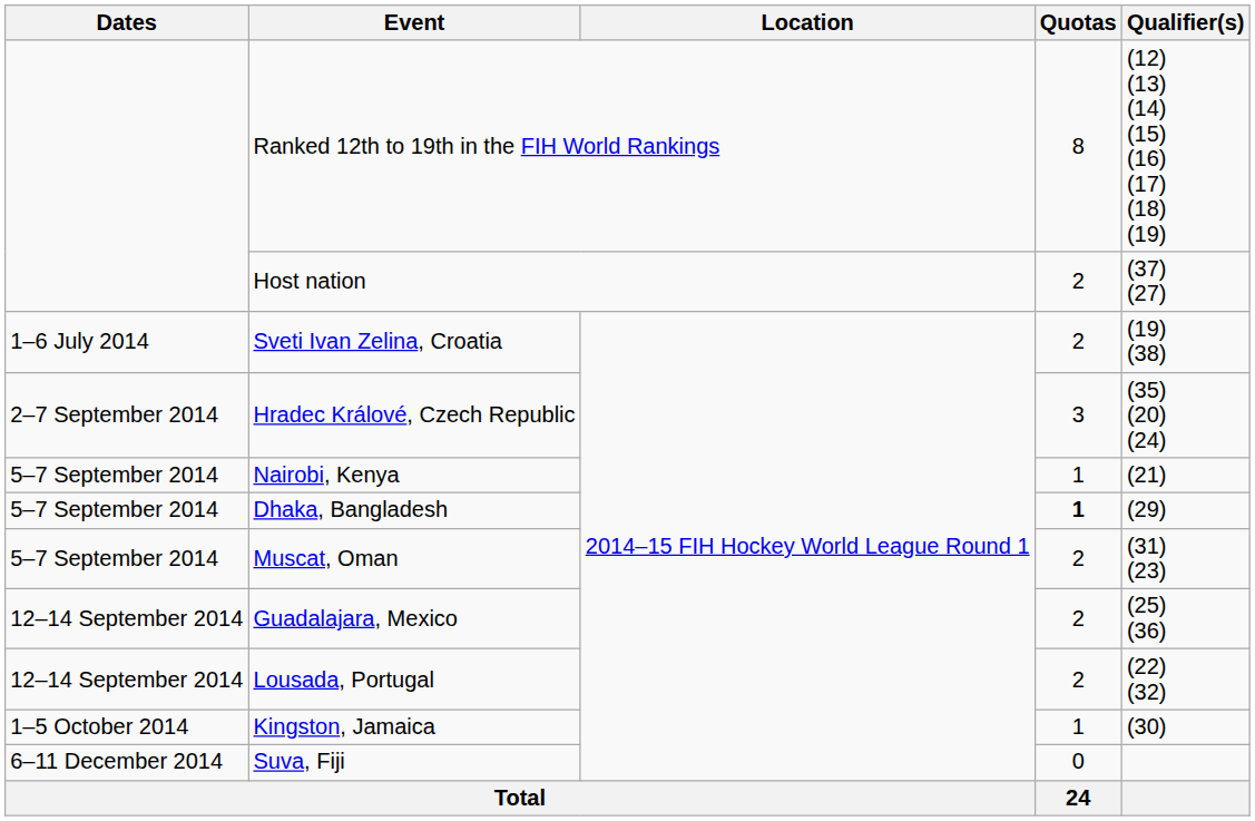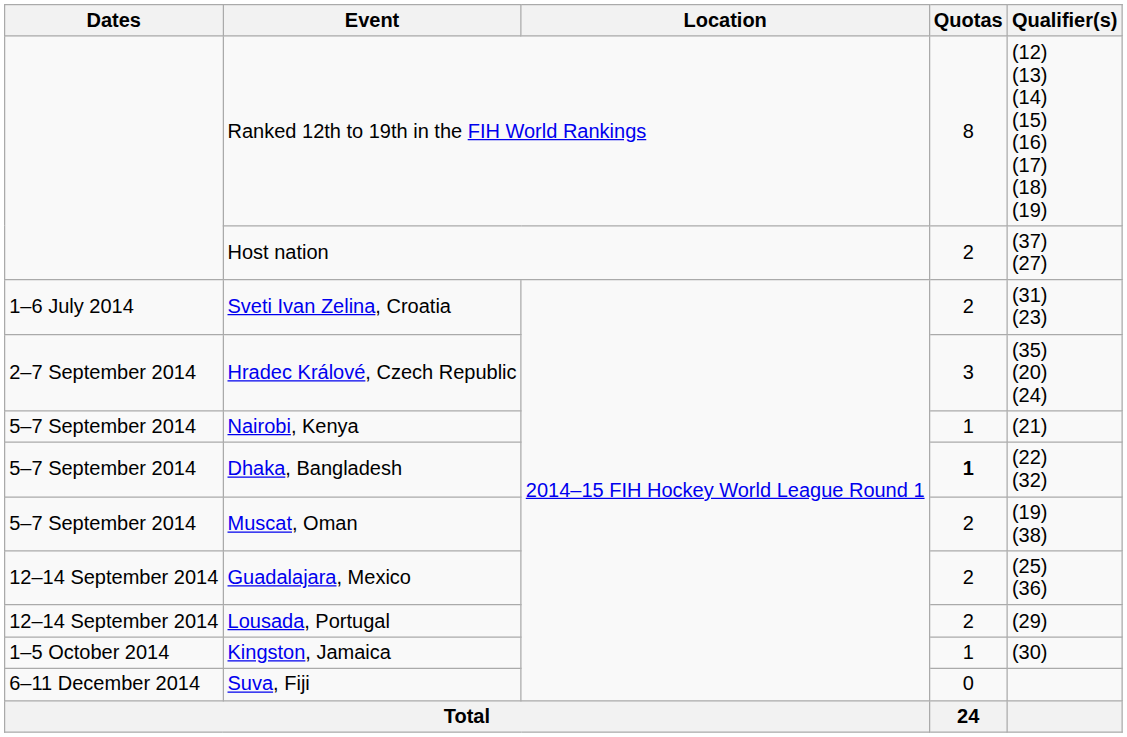 <table class=wikitable>
 <tr>
 <th>Dates</th>
 <th>Event</th>
 <th>Location</th>
 <th>Quotas</th>
 <th>Qualifier(s)</th>
 </tr>
 <tr>
 <td rowspan=2></td>
 <td colspan=2>Ranked 12th to 19th in the <a href='#'>FIH World Rankings</a></td>
 <td align=center>8</td>
 <td> (12)<br> (13)<br> (14)<br> (15)<br> (16)<br> (17)<br> (18)<br> (19)</td>
 </tr>
 <tr>
 <td colspan=2>Host nation</td>
 <td align=center>2</td>
 <td> (37)<br> (27)</td>
 </tr>
 <tr>
 <td>1–6 July 2014</td>
 <td><a href='#'>Sveti Ivan Zelina</a>, Croatia</td>
 <td rowspan=9><a href='#'>2014–15 FIH Hockey World League Round 1</a></td>
 <td align=center>2</td>
-<td> (19)<br> (38)</td>
+<td> (31)<br> (23)</td>
 </tr>
 <tr>
 <td>2–7 September 2014</td>
 <td><a href='#'>Hradec Králové</a>, Czech Republic</td>
 <td align=center>3</td>
 <td> (35)<br> (20)<br> (24)</td>
 </tr>
 <tr>
 <td>5–7 September 2014</td>
 <td><a href='#'>Nairobi</a>, Kenya</td>
 <td align=center>1</td>
 <td> (21)</td>
 </tr>
 <tr>
 <td>5–7 September 2014</td>
 <td><a href='#'>Dhaka</a>, Bangladesh</td>
 <td align=center><strong>1</strong></td>
-<td> (29)</td>
+<td> (22)<br> (32)</td>
 </tr>
 <tr>
 <td>5–7 September 2014</td>
 <td><a href='#'>Muscat</a>, Oman</td>
 <td align=center>2</td>
-<td> (31)<br> (23)</td>
+<td> (19)<br> (38)</td>
 </tr>
 <tr>
 <td>12–14 September 2014</td>
 <td><a href='#'>Guadalajara</a>, Mexico</td>
 <td align=center>2</td>
 <td> (25)<br> (36)</td>
 </tr>
 <tr>
 <td>12–14 September 2014</td>
 <td><a href='#'>Lousada</a>, Portugal</td>
 <td align=center>2</td>
-<td> (22)<br> (32)</td>
+<td> (29)</td>
 </tr>
 <tr>
 <td>1–5 October 2014</td>
 <td><a href='#'>Kingston</a>, Jamaica</td>
 <td align=center>1</td>
 <td> (30)</td>
 </tr>
 <tr>
 <td>6–11 December 2014</td>
 <td><a href='#'>Suva</a>, Fiji</td>
 <td align=center>0</td>
 <td></td>
 </tr>
 <tr>
 <th colspan="3">Total</th>
 <th>24</th>
 <th></th>
 </tr>
 </table>
